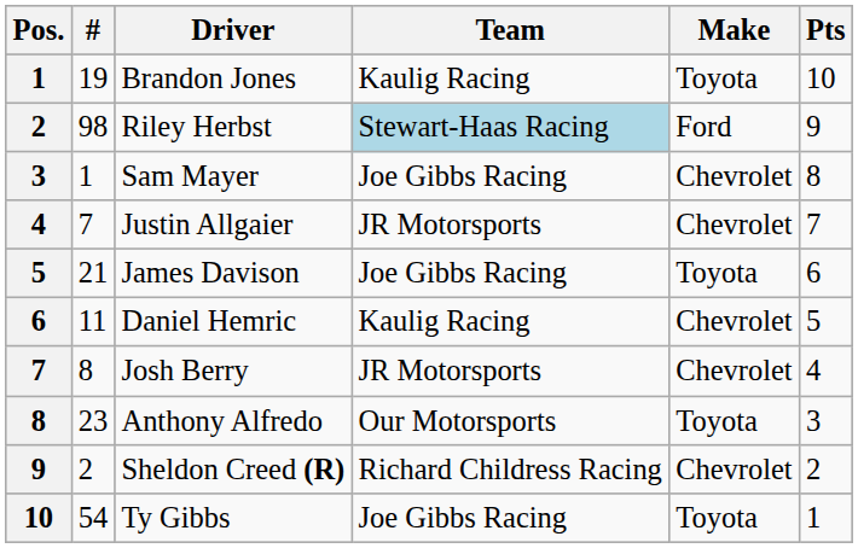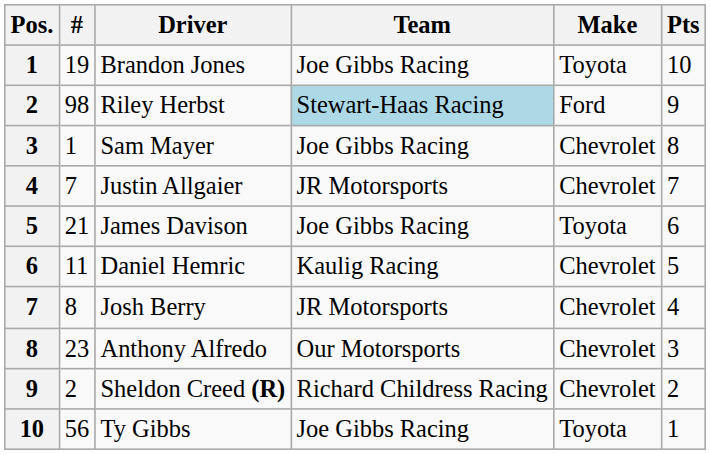 <table class="wikitable" style="font-size:95%">
 <tr>
 <th>Pos.</th>
 <th>#</th>
 <th>Driver</th>
 <th>Team</th>
 <th>Make</th>
 <th>Pts</th>
 </tr>
 <tr>
 <th>1</th>
 <td>19</td>
 <td>Brandon Jones</td>
-<td>Kaulig Racing</td>
+<td>Joe Gibbs Racing</td>
 <td>Toyota</td>
 <td>10</td>
 </tr>
 <tr>
 <th>2</th>
 <td>98</td>
 <td>Riley Herbst</td>
 <td style="background: lightblue;">Stewart-Haas Racing</td>
 <td>Ford</td>
 <td>9</td>
 </tr>
 <tr>
 <th>3</th>
 <td>1</td>
 <td>Sam Mayer</td>
 <td>Joe Gibbs Racing</td>
 <td>Chevrolet</td>
 <td>8</td>
 </tr>
 <tr>
 <th>4</th>
 <td>7</td>
 <td>Justin Allgaier</td>
 <td>JR Motorsports</td>
 <td>Chevrolet</td>
 <td>7</td>
 </tr>
 <tr>
 <th>5</th>
 <td>21</td>
 <td>James Davison</td>
 <td>Joe Gibbs Racing</td>
 <td>Toyota</td>
 <td>6</td>
 </tr>
 <tr>
 <th>6</th>
 <td>11</td>
 <td>Daniel Hemric</td>
 <td>Kaulig Racing</td>
 <td>Chevrolet</td>
 <td>5</td>
 </tr>
 <tr>
 <th>7</th>
 <td>8</td>
 <td>Josh Berry</td>
 <td>JR Motorsports</td>
 <td>Chevrolet</td>
 <td>4</td>
 </tr>
 <tr>
 <th>8</th>
 <td>23</td>
 <td>Anthony Alfredo</td>
 <td>Our Motorsports</td>
-<td>Toyota</td>
+<td>Chevrolet</td>
 <td>3</td>
 </tr>
 <tr>
 <th>9</th>
 <td>2</td>
 <td>Sheldon Creed <strong>(R)</strong></td>
 <td>Richard Childress Racing</td>
 <td>Chevrolet</td>
 <td>2</td>
 </tr>
 <tr>
 <th>10</th>
-<td>54</td>
+<td>56</td>
 <td>Ty Gibbs</td>
 <td>Joe Gibbs Racing</td>
 <td>Toyota</td>
 <td>1</td>
 </tr>
 </table>
